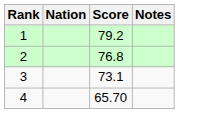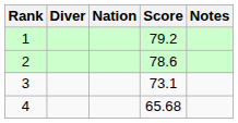 <table class="wikitable sortable" style="text-align:center">
 <tr>
 <th>Rank</th>
+<th>Diver</th>
 <th>Nation</th>
 <th>Score</th>
 <th>Notes</th>
 </tr>
 <tr style="background:#cfc;">
 <td>1</td>
 <td align=left></td>
+<td align=left></td>
 <td>79.2</td>
 <td></td>
 </tr>
 <tr style="background:#cfc;">
 <td>2</td>
 <td align=left></td>
-<td>76.8</td>
+<td align=left></td>
+<td>78.6</td>
 <td></td>
 </tr>
 <tr>
 <td>3</td>
+<td align=left></td>
 <td align=left></td>
 <td>73.1</td>
 <td></td>
 </tr>
 <tr>
 <td>4</td>
 <td align=left></td>
-<td>65.70</td>
+<td align=left></td>
+<td>65.68</td>
 <td></td>
 </tr>
 </table>
